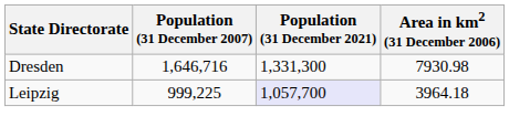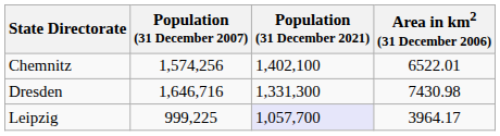 <table class="wikitable sortable">
 <tr>
 <th>State Directorate</th>
 <th>Population<br><small>(31 December 2007)</small></th>
 <th>Population<br><small>(31 December 2021) </small></th>
 <th>Area in km<sup>2</sup><br><small>(31 December 2006)</small></th>
 </tr>
 <tr>
+<td>Chemnitz</td>
+<td align="center">1,574,256</td>
+<td>1,402,100</td>
+<td align="center">6522.01</td>
+</tr>
+<tr>
 <td>Dresden</td>
 <td align="center">1,646,716</td>
 <td>1,331,300</td>
-<td align="center">7930.98</td>
+<td align="center">7430.98</td>
 </tr>
 <tr>
 <td>Leipzig</td>
 <td align="center">999,225</td>
 <td style="background: lavender;">1,057,700</td>
-<td align="center">3964.18</td>
+<td align="center">3964.17</td>
 </tr>
 </table>
